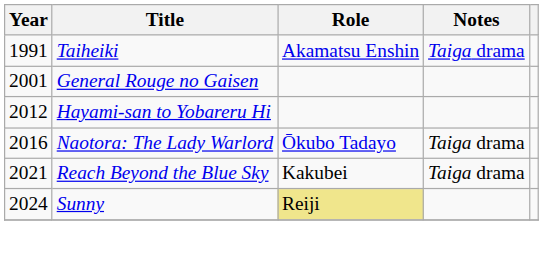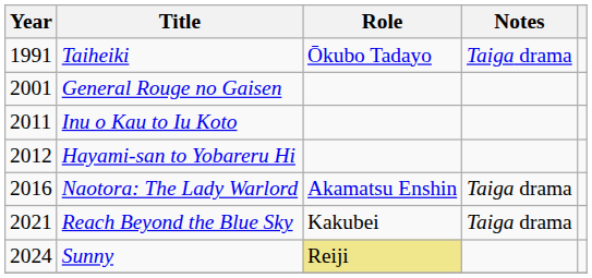 <table class="wikitable sortable">
 <tr>
 <th>Year</th>
 <th>Title</th>
 <th>Role</th>
 <th class="unsortable">Notes</th>
 <th class="unsortable"></th>
 </tr>
 <tr>
 <td>1991</td>
 <td><em><a href='#'>Taiheiki</a></em></td>
-<td><a href='#'>Akamatsu Enshin</a></td>
+<td><a href='#'>Ōkubo Tadayo</a></td>
 <td><a href='#'><em>Taiga</em> drama</a></td>
 <td></td>
 </tr>
 <tr>
 <td>2001</td>
 <td><em><a href='#'>General Rouge no Gaisen</a></em></td>
+<td></td>
+<td></td>
+<td></td>
+</tr>
+<tr>
+<td>2011</td>
+<td><em><a href='#'>Inu o Kau to Iu Koto</a></em></td>
 <td></td>
 <td></td>
 <td></td>
 </tr>
 <tr>
 <td>2012</td>
 <td><em><a href='#'>Hayami-san to Yobareru Hi</a></em></td>
 <td></td>
 <td></td>
 <td></td>
 </tr>
 <tr>
 <td>2016</td>
 <td><em><a href='#'>Naotora: The Lady Warlord</a></em></td>
-<td><a href='#'>Ōkubo Tadayo</a></td>
+<td><a href='#'>Akamatsu Enshin</a></td>
 <td><em>Taiga</em> drama</td>
 <td></td>
 </tr>
 <tr>
 <td>2021</td>
 <td><em><a href='#'>Reach Beyond the Blue Sky</a></em></td>
 <td>Kakubei</td>
 <td><em>Taiga</em> drama</td>
 <td></td>
 </tr>
 <tr>
 <td>2024</td>
 <td><em><a href='#'>Sunny</a></em></td>
 <td style="background: khaki;">Reiji</td>
 <td></td>
 <td></td>
 </tr>
 <tr>
 </tr>
 </table>
